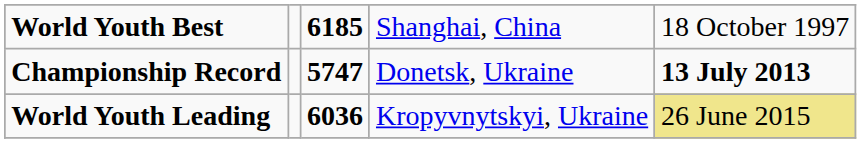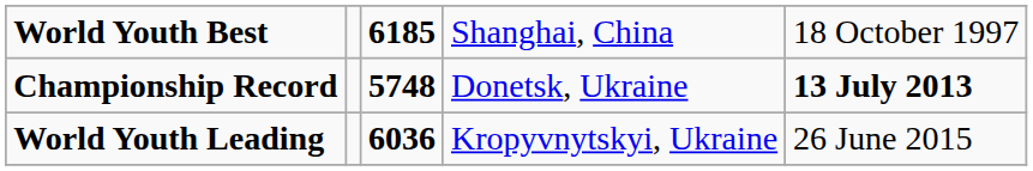 <table class="wikitable">
 <tr>
 <td><strong>World Youth Best</strong></td>
 <td></td>
 <td><strong>6185</strong></td>
 <td><a href='#'>Shanghai</a>, <a href='#'>China</a></td>
 <td>18 October 1997</td>
 </tr>
 <tr>
 <td><strong>Championship Record</strong></td>
 <td></td>
-<td><strong>5747</strong></td>
+<td><strong>5748</strong></td>
 <td><a href='#'>Donetsk</a>, <a href='#'>Ukraine</a></td>
 <td><strong>13 July 2013</strong></td>
 </tr>
 <tr>
 <td><strong>World Youth Leading</strong></td>
 <td></td>
 <td><strong>6036</strong></td>
 <td><a href='#'>Kropyvnytskyi</a>, <a href='#'>Ukraine</a></td>
-<td style="background: khaki;">26 June 2015</td>
+<td>26 June 2015</td>
 </tr>
 </table>
